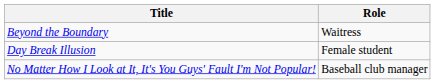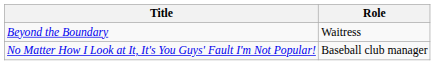 <table class="wikitable">
 <tr>
 <th>Title</th>
 <th>Role</th>
 </tr>
 <tr>
 <td><em><a href='#'>Beyond the Boundary</a></em></td>
 <td>Waitress</td>
 </tr>
 <tr>
-<td><em><a href='#'>Day Break Illusion</a></em></td>
-<td>Female student</td>
-</tr>
-<tr>
 <td><em><a href='#'>No Matter How I Look at It, It's You Guys' Fault I'm Not Popular!</a></em></td>
 <td>Baseball club manager</td>
 </tr>
 </table>
